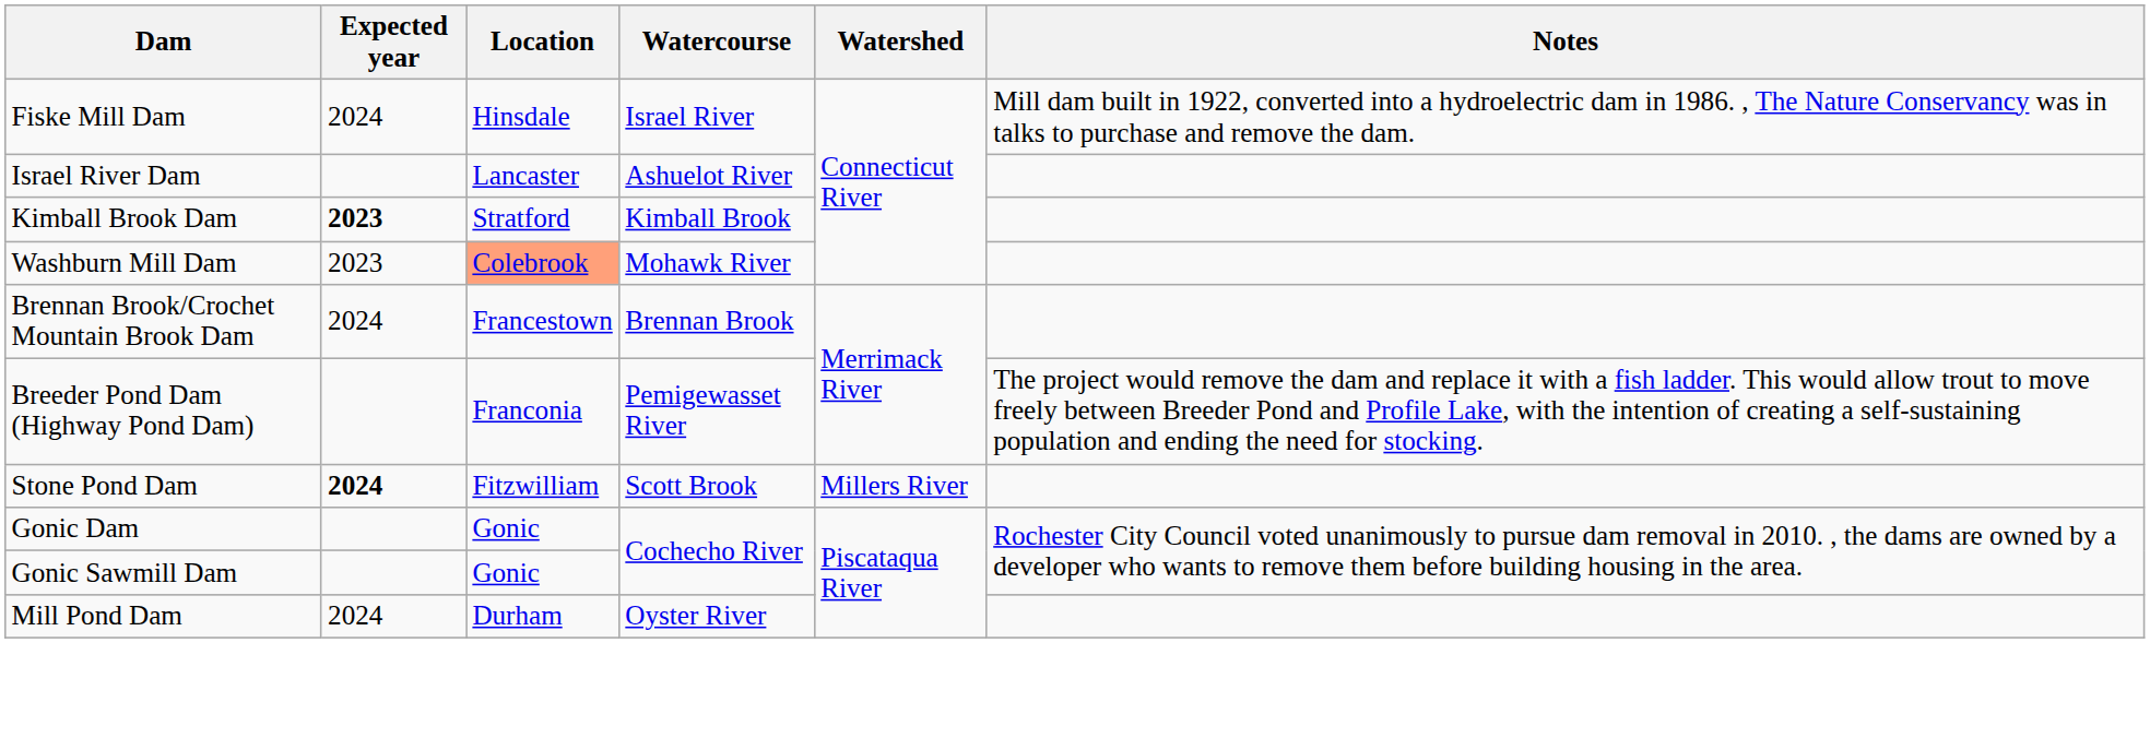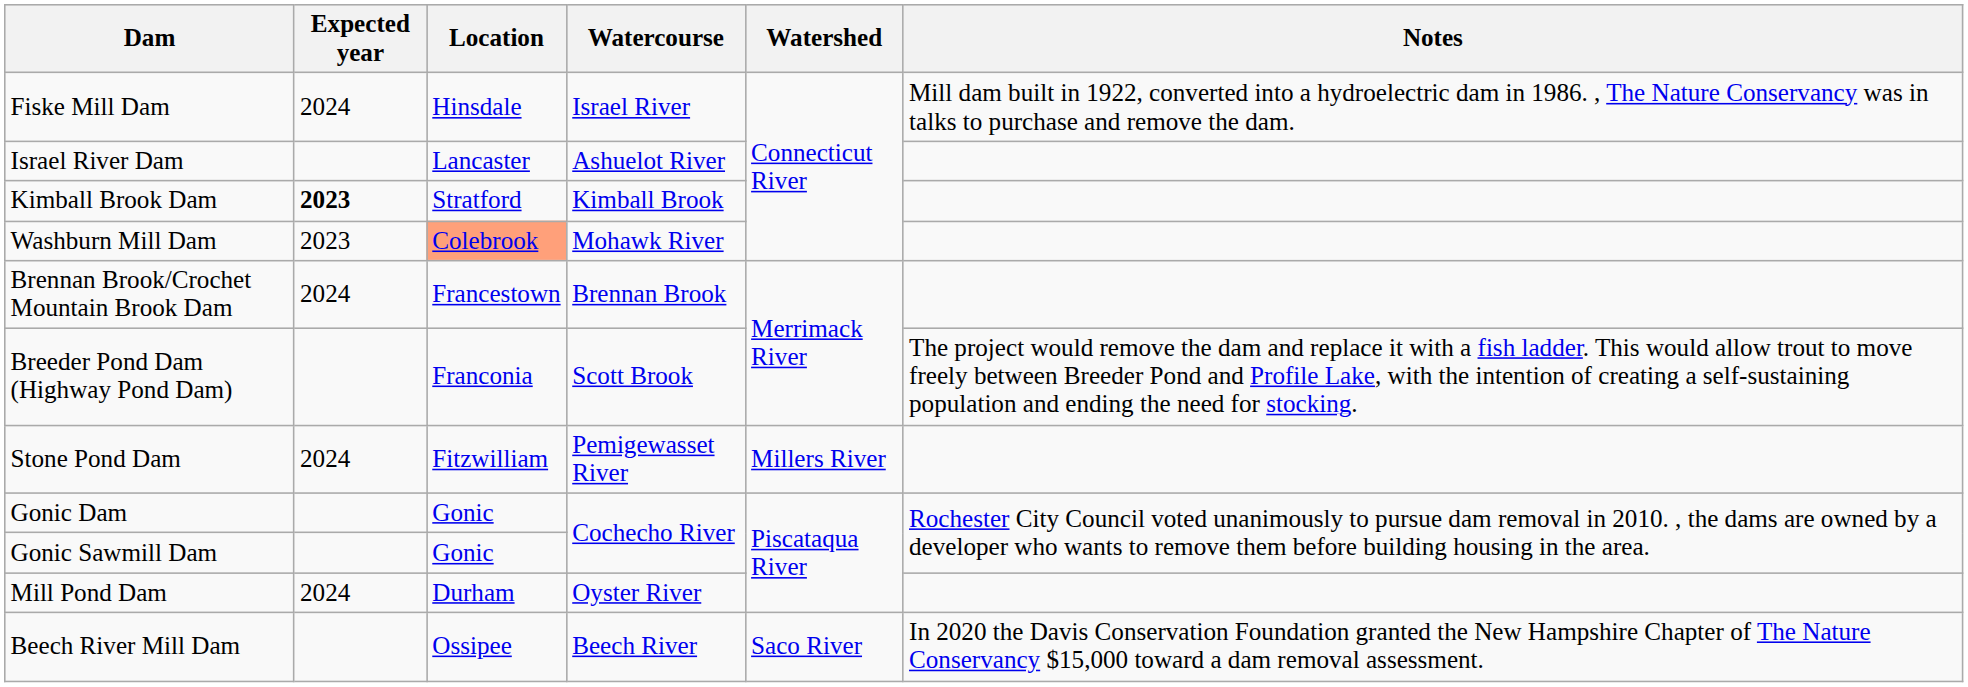 <table class="wikitable sortable">
 <tr>
 <th>Dam</th>
 <th>Expected year</th>
 <th>Location</th>
 <th>Watercourse</th>
 <th>Watershed</th>
 <th>Notes</th>
 </tr>
 <tr>
 <td>Fiske Mill Dam</td>
 <td>2024</td>
 <td><a href='#'>Hinsdale</a><br></td>
 <td><a href='#'>Israel River</a></td>
 <td rowspan=4><a href='#'>Connecticut River</a></td>
 <td>Mill dam built in 1922, converted into a hydroelectric dam in 1986. , <a href='#'>The Nature Conservancy</a> was in talks to purchase and remove the dam.</td>
 </tr>
 <tr>
 <td>Israel River Dam</td>
 <td></td>
 <td><a href='#'>Lancaster</a><br></td>
 <td><a href='#'>Ashuelot River</a></td>
 <td></td>
 </tr>
 <tr>
 <td>Kimball Brook Dam</td>
 <td><strong>2023</strong></td>
 <td><a href='#'>Stratford</a><br></td>
 <td><a href='#'>Kimball Brook</a></td>
 <td></td>
 </tr>
 <tr>
 <td>Washburn Mill Dam</td>
 <td>2023</td>
 <td style="background: lightsalmon;"><a href='#'>Colebrook</a><br></td>
 <td><a href='#'>Mohawk River</a></td>
 <td></td>
 </tr>
 <tr>
 <td>Brennan Brook/Crochet Mountain Brook Dam</td>
 <td>2024</td>
 <td><a href='#'>Francestown</a></td>
 <td><a href='#'>Brennan Brook</a></td>
 <td rowspan=2><a href='#'>Merrimack River</a></td>
 <td></td>
 </tr>
 <tr>
 <td>Breeder Pond Dam (Highway Pond Dam)</td>
 <td></td>
 <td><a href='#'>Franconia</a><br></td>
-<td><a href='#'>Pemigewasset River</a></td>
+<td><a href='#'>Scott Brook</a></td>
 <td>The project would remove the dam and replace it with a <a href='#'>fish ladder</a>. This would allow trout to move freely between Breeder Pond and <a href='#'>Profile Lake</a>, with the intention of creating a self-sustaining population and ending the need for <a href='#'>stocking</a>.</td>
 </tr>
 <tr>
 <td>Stone Pond Dam</td>
-<td><strong>2024</strong></td>
+<td>2024</td>
 <td><a href='#'>Fitzwilliam</a><br></td>
-<td><a href='#'>Scott Brook</a></td>
+<td><a href='#'>Pemigewasset River</a></td>
 <td><a href='#'>Millers River</a></td>
 <td></td>
 </tr>
 <tr>
 <td>Gonic Dam</td>
 <td></td>
 <td><a href='#'>Gonic</a><br></td>
 <td rowspan=2><a href='#'>Cochecho River</a></td>
 <td rowspan=3><a href='#'>Piscataqua River</a></td>
 <td rowspan=2><a href='#'>Rochester</a> City Council voted unanimously to pursue dam removal in 2010. , the dams are owned by a developer who wants to remove them before building housing in the area.</td>
 </tr>
 <tr>
 <td>Gonic Sawmill Dam</td>
 <td></td>
 <td><a href='#'>Gonic</a><br></td>
 </tr>
 <tr>
 <td>Mill Pond Dam</td>
 <td>2024</td>
 <td><a href='#'>Durham</a><br></td>
 <td><a href='#'>Oyster River</a></td>
 <td></td>
 </tr>
+<tr>
+<td>Beech River Mill Dam</td>
+<td></td>
+<td><a href='#'>Ossipee</a><br></td>
+<td><a href='#'>Beech River</a></td>
+<td><a href='#'>Saco River</a></td>
+<td>In 2020 the Davis Conservation Foundation granted the New Hampshire Chapter of <a href='#'>The Nature Conservancy</a> $15,000 toward a dam removal assessment.</td>
+</tr>
 </table>
